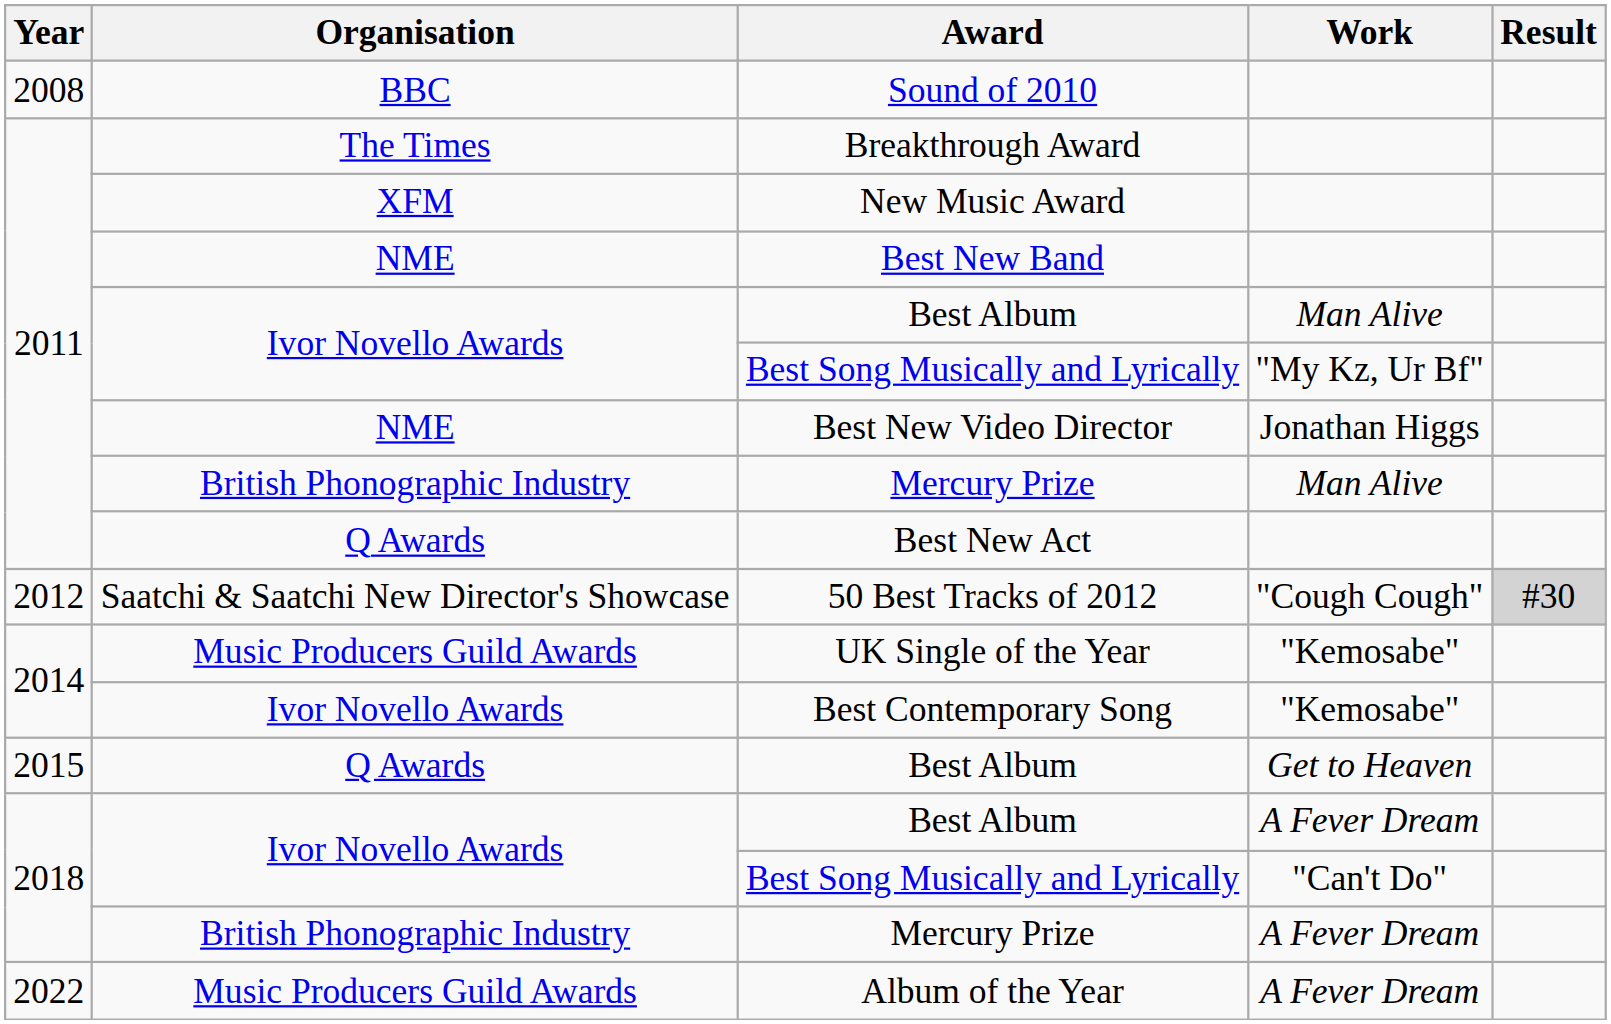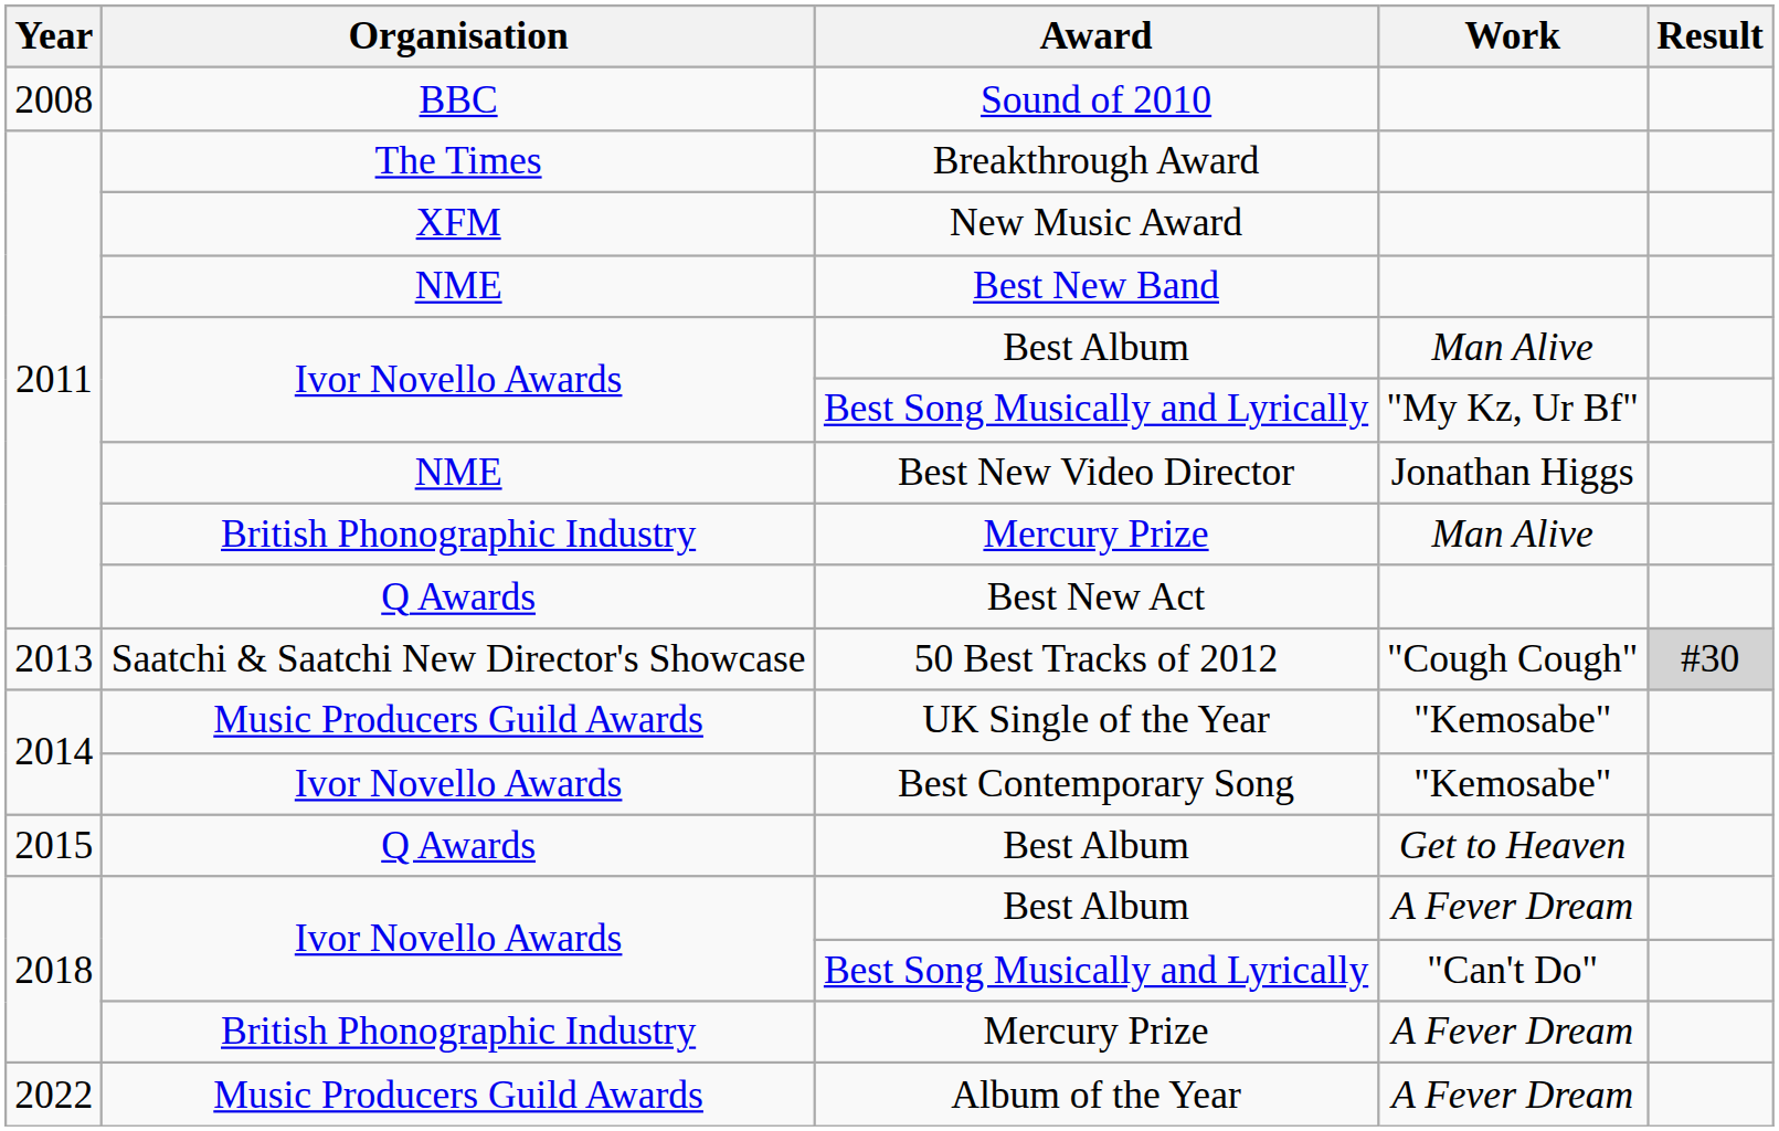 <table class="wikitable" style="text-align:center;">
 <tr>
 <th scope="col">Year</th>
 <th scope="col">Organisation</th>
 <th scope="col">Award</th>
 <th scope="col">Work</th>
 <th scope="col">Result</th>
 </tr>
 <tr>
 <td>2008</td>
 <td><a href='#'>BBC</a></td>
 <td><a href='#'>Sound of 2010</a></td>
 <td></td>
 <td></td>
 </tr>
 <tr>
 <td rowspan="8">2011</td>
 <td><a href='#'>The Times</a></td>
 <td>Breakthrough Award</td>
 <td></td>
 <td></td>
 </tr>
 <tr>
 <td><a href='#'>XFM</a></td>
 <td>New Music Award</td>
 <td></td>
 <td></td>
 </tr>
 <tr>
 <td><a href='#'>NME</a></td>
 <td><a href='#'>Best New Band</a></td>
 <td></td>
 <td></td>
 </tr>
 <tr>
 <td rowspan="2"><a href='#'>Ivor Novello Awards</a></td>
 <td>Best Album</td>
 <td><em>Man Alive</em></td>
 <td></td>
 </tr>
 <tr>
 <td><a href='#'>Best Song Musically and Lyrically</a></td>
 <td>"My Kz, Ur Bf"</td>
 <td></td>
 </tr>
 <tr>
 <td><a href='#'>NME</a></td>
 <td>Best New Video Director</td>
 <td>Jonathan Higgs</td>
 <td></td>
 </tr>
 <tr>
 <td><a href='#'>British Phonographic Industry</a></td>
 <td><a href='#'>Mercury Prize</a></td>
 <td><em>Man Alive</em></td>
 <td></td>
 </tr>
 <tr>
 <td><a href='#'>Q Awards</a></td>
 <td>Best New Act</td>
 <td></td>
 <td></td>
 </tr>
 <tr>
-<td>2012</td>
+<td>2013</td>
 <td>Saatchi & Saatchi New Director's Showcase</td>
 <td>50 Best Tracks of 2012</td>
 <td>"Cough Cough"</td>
 <td style="background:lightgrey">#30</td>
 </tr>
 <tr>
 <td rowspan="2">2014</td>
 <td><a href='#'>Music Producers Guild Awards</a></td>
 <td>UK Single of the Year</td>
 <td>"Kemosabe"</td>
 <td></td>
 </tr>
 <tr>
 <td><a href='#'>Ivor Novello Awards</a></td>
 <td>Best Contemporary Song</td>
 <td>"Kemosabe"</td>
 <td></td>
 </tr>
 <tr>
 <td>2015</td>
 <td><a href='#'>Q Awards</a></td>
 <td>Best Album</td>
 <td><em>Get to Heaven</em></td>
 <td></td>
 </tr>
 <tr>
 <td rowspan="3">2018</td>
 <td rowspan="2"><a href='#'>Ivor Novello Awards</a></td>
 <td>Best Album</td>
 <td><em>A Fever Dream</em></td>
 <td></td>
 </tr>
 <tr>
 <td><a href='#'>Best Song Musically and Lyrically</a></td>
 <td>"Can't Do"</td>
 <td></td>
 </tr>
 <tr>
 <td><a href='#'>British Phonographic Industry</a></td>
 <td>Mercury Prize</td>
 <td><em>A Fever Dream</em></td>
 <td></td>
 </tr>
 <tr>
 <td rowspan="1">2022</td>
 <td><a href='#'>Music Producers Guild Awards</a></td>
 <td>Album of the Year</td>
 <td><em>A Fever Dream</em></td>
 <td></td>
 </tr>
 </table>
